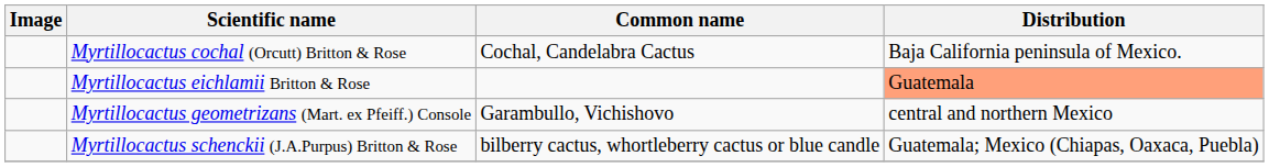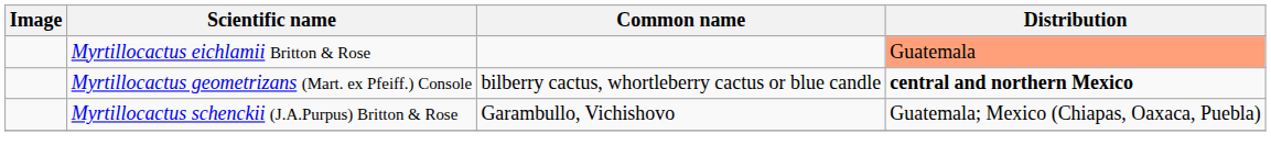 <table class="wikitable">
 <tr>
 <th>Image</th>
 <th>Scientific name</th>
 <th>Common name</th>
 <th>Distribution</th>
-</tr>
-<tr>
-<td></td>
-<td><em><a href='#'>Myrtillocactus cochal</a></em> <small>(Orcutt) Britton & Rose</small></td>
-<td>Cochal, Candelabra Cactus</td>
-<td>Baja California peninsula of Mexico.</td>
 </tr>
 <tr>
 <td></td>
 <td><em><a href='#'>Myrtillocactus eichlamii</a></em> <small>Britton & Rose</small></td>
 <td></td>
 <td style="background: lightsalmon;">Guatemala</td>
 </tr>
 <tr>
 <td></td>
 <td><em><a href='#'>Myrtillocactus geometrizans</a></em> <small>(Mart. ex Pfeiff.) Console</small></td>
-<td>Garambullo, Vichishovo</td>
-<td>central and northern Mexico</td>
+<td>bilberry cactus, whortleberry cactus or blue candle</td>
+<td><strong>central and northern Mexico</strong></td>
 </tr>
 <tr>
 <td></td>
 <td><em><a href='#'>Myrtillocactus schenckii</a></em> <small>(J.A.Purpus) Britton & Rose</small></td>
-<td>bilberry cactus, whortleberry cactus or blue candle</td>
+<td>Garambullo, Vichishovo</td>
 <td>Guatemala; Mexico (Chiapas, Oaxaca, Puebla)</td>
 </tr>
 <tr>
 </tr>
 </table>
